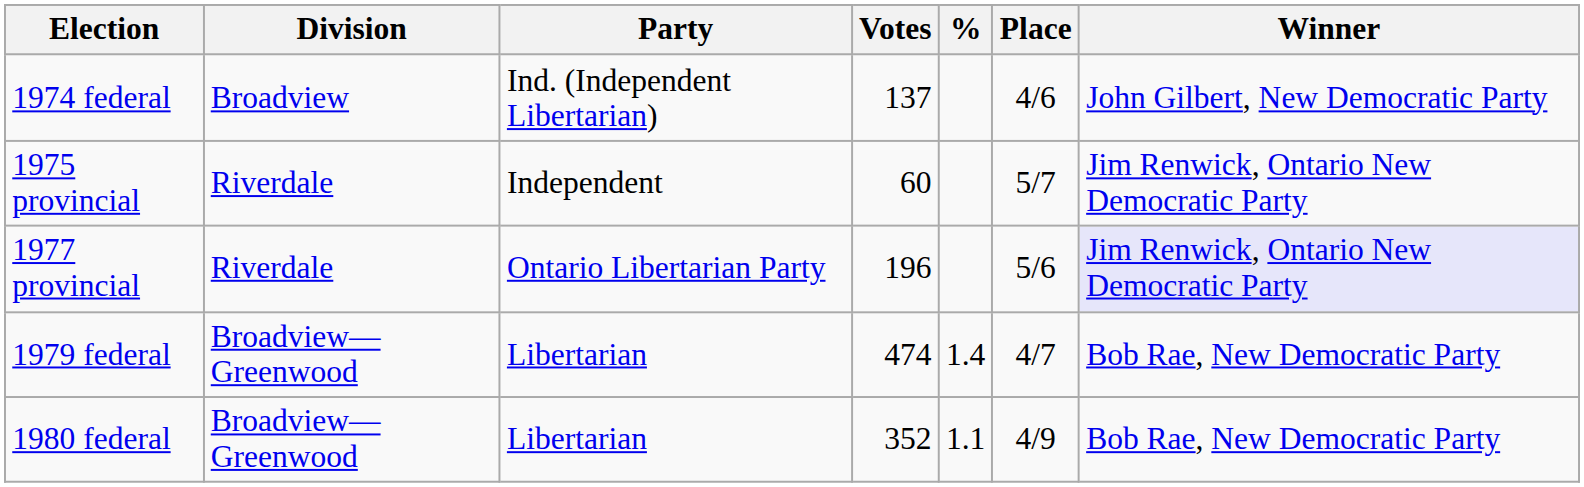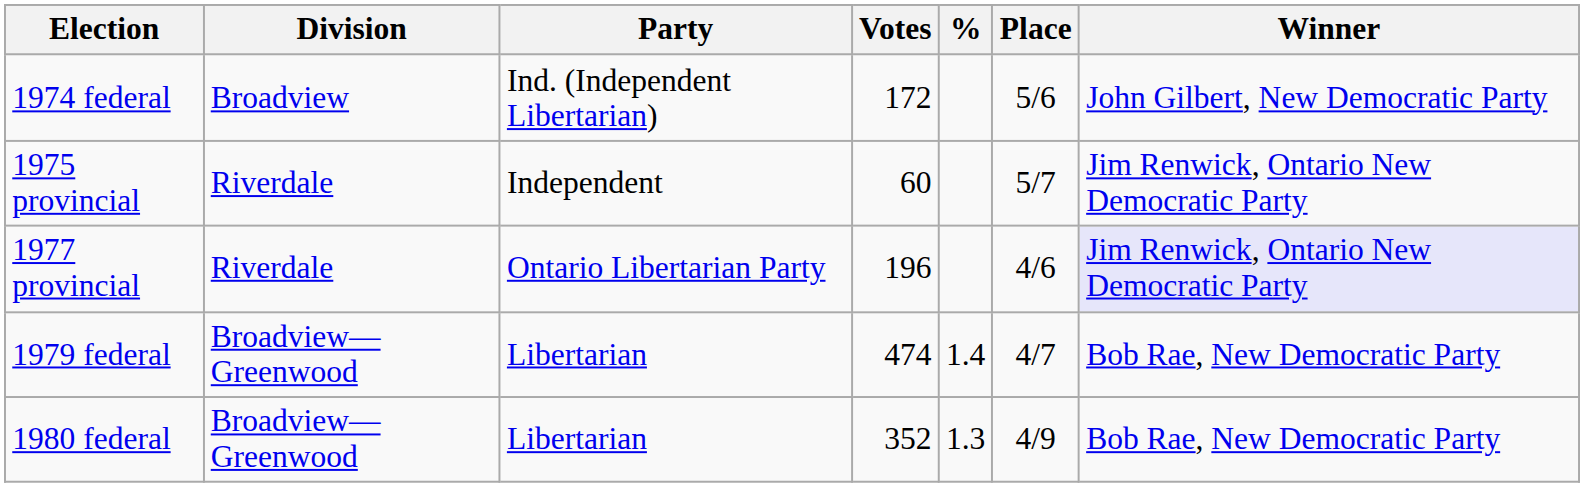 <table class="wikitable" width="800">
 <tr>
 <th align="left">Election</th>
 <th align="left">Division</th>
 <th align="left">Party</th>
 <th align="right">Votes</th>
 <th align="right">%</th>
 <th align="center">Place</th>
 <th align="center">Winner</th>
 </tr>
 <tr>
 <td align="left"><a href='#'>1974 federal</a></td>
 <td align="left"><a href='#'>Broadview</a></td>
 <td align="left">Ind. (Independent <a href='#'>Libertarian</a>)</td>
-<td align="right">137</td>
+<td align="right">172</td>
 <td align="right"></td>
-<td align="center">4/6</td>
+<td align="center">5/6</td>
 <td align="left"><a href='#'>John Gilbert</a>, <a href='#'>New Democratic Party</a></td>
 </tr>
 <tr>
 <td align="left"><a href='#'>1975 provincial</a></td>
 <td align="left"><a href='#'>Riverdale</a></td>
 <td align="left">Independent</td>
 <td align="right">60</td>
 <td align="right"></td>
 <td align="center">5/7</td>
 <td align="left"><a href='#'>Jim Renwick</a>, <a href='#'>Ontario New Democratic Party</a></td>
 </tr>
 <tr>
 <td align="left"><a href='#'>1977 provincial</a></td>
 <td align="left"><a href='#'>Riverdale</a></td>
 <td align="left"><a href='#'>Ontario Libertarian Party</a></td>
 <td align="right">196</td>
 <td align="right"></td>
-<td align="center">5/6</td>
+<td align="center">4/6</td>
 <td align="left" style="background: lavender;"><a href='#'>Jim Renwick</a>, <a href='#'>Ontario New Democratic Party</a></td>
 </tr>
 <tr>
 <td align="left"><a href='#'>1979 federal</a></td>
 <td align="left"><a href='#'>Broadview—Greenwood</a></td>
 <td align="left"><a href='#'>Libertarian</a></td>
 <td align="right">474</td>
 <td align="right">1.4</td>
 <td align="center">4/7</td>
 <td align="left"><a href='#'>Bob Rae</a>, <a href='#'>New Democratic Party</a></td>
 </tr>
 <tr>
 <td align="left"><a href='#'>1980 federal</a></td>
 <td align="left"><a href='#'>Broadview—Greenwood</a></td>
 <td align="left"><a href='#'>Libertarian</a></td>
 <td align="right">352</td>
-<td align="right">1.1</td>
+<td align="right">1.3</td>
 <td align="center">4/9</td>
 <td align="left"><a href='#'>Bob Rae</a>, <a href='#'>New Democratic Party</a></td>
 </tr>
 </table>
